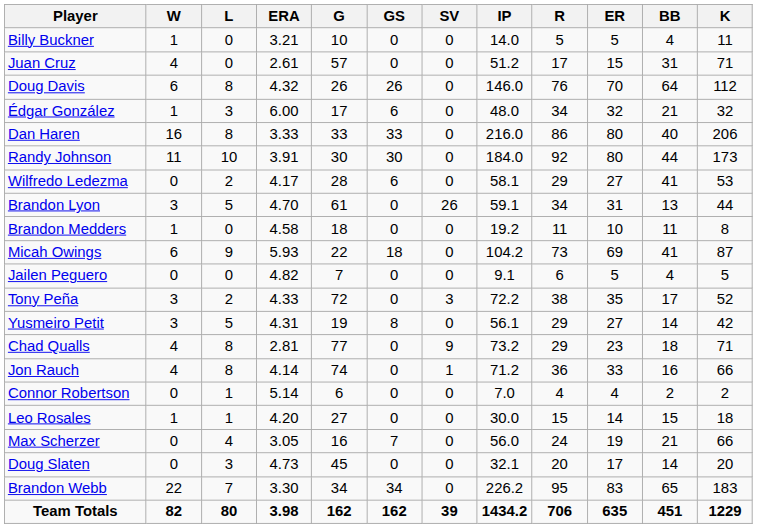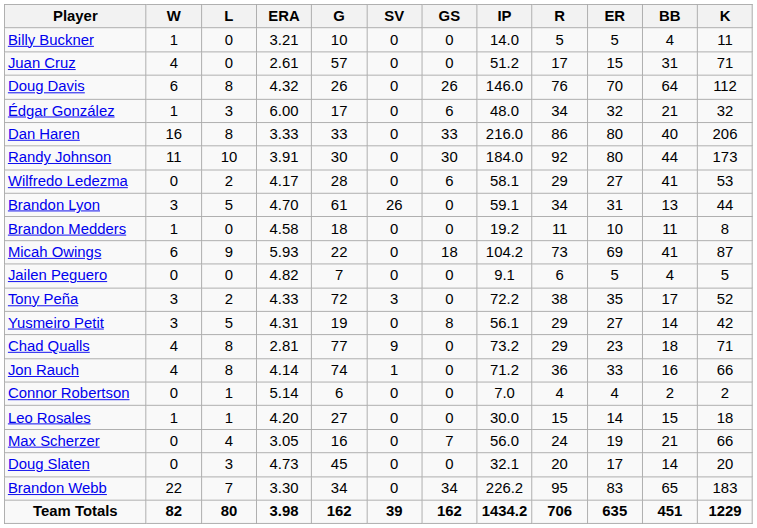 <table class="wikitable sortable">
 <tr>
 <th bgcolor="#DDDDFF" width="18%">Player</th>
 <th bgcolor="#DDDDFF" width="7%">W</th>
 <th bgcolor="#DDDDFF" width="7%">L</th>
 <th bgcolor="#DDDDFF" width="7%">ERA</th>
 <th bgcolor="#DDDDFF" width="7%">G</th>
+<th bgcolor="#DDDDFF" width="7%">SV</th>
 <th bgcolor="#DDDDFF" width="7%">GS</th>
-<th bgcolor="#DDDDFF" width="7%">SV</th>
 <th bgcolor="#DDDDFF" width="7%">IP</th>
 <th bgcolor="#DDDDFF" width="7%">R</th>
 <th bgcolor="#DDDDFF" width="7%">ER</th>
 <th bgcolor="#DDDDFF" width="7%">BB</th>
 <th bgcolor="#DDDDFF" width="7%">K</th>
 </tr>
 <tr>
 <td><a href='#'>Billy Buckner</a></td>
 <td style="text-align:center">1</td>
 <td style="text-align:center">0</td>
 <td style="text-align:center">3.21</td>
 <td style="text-align:center">10</td>
 <td style="text-align:center">0</td>
 <td style="text-align:center">0</td>
 <td style="text-align:center">14.0</td>
 <td style="text-align:center">5</td>
 <td style="text-align:center">5</td>
 <td style="text-align:center">4</td>
 <td style="text-align:center">11</td>
 </tr>
 <tr>
 <td><a href='#'>Juan Cruz</a></td>
 <td style="text-align:center">4</td>
 <td style="text-align:center">0</td>
 <td style="text-align:center">2.61</td>
 <td style="text-align:center">57</td>
 <td style="text-align:center">0</td>
 <td style="text-align:center">0</td>
 <td style="text-align:center">51.2</td>
 <td style="text-align:center">17</td>
 <td style="text-align:center">15</td>
 <td style="text-align:center">31</td>
 <td style="text-align:center">71</td>
 </tr>
 <tr>
 <td><a href='#'>Doug Davis</a></td>
 <td style="text-align:center">6</td>
 <td style="text-align:center">8</td>
 <td style="text-align:center">4.32</td>
 <td style="text-align:center">26</td>
+<td style="text-align:center">0</td>
 <td style="text-align:center">26</td>
-<td style="text-align:center">0</td>
 <td style="text-align:center">146.0</td>
 <td style="text-align:center">76</td>
 <td style="text-align:center">70</td>
 <td style="text-align:center">64</td>
 <td style="text-align:center">112</td>
 </tr>
 <tr>
 <td><a href='#'>Édgar González</a></td>
 <td style="text-align:center">1</td>
 <td style="text-align:center">3</td>
 <td style="text-align:center">6.00</td>
 <td style="text-align:center">17</td>
+<td style="text-align:center">0</td>
 <td style="text-align:center">6</td>
-<td style="text-align:center">0</td>
 <td style="text-align:center">48.0</td>
 <td style="text-align:center">34</td>
 <td style="text-align:center">32</td>
 <td style="text-align:center">21</td>
 <td style="text-align:center">32</td>
 </tr>
 <tr>
 <td><a href='#'>Dan Haren</a></td>
 <td style="text-align:center">16</td>
 <td style="text-align:center">8</td>
 <td style="text-align:center">3.33</td>
 <td style="text-align:center">33</td>
+<td style="text-align:center">0</td>
 <td style="text-align:center">33</td>
-<td style="text-align:center">0</td>
 <td style="text-align:center">216.0</td>
 <td style="text-align:center">86</td>
 <td style="text-align:center">80</td>
 <td style="text-align:center">40</td>
 <td style="text-align:center">206</td>
 </tr>
 <tr>
 <td><a href='#'>Randy Johnson</a></td>
 <td style="text-align:center">11</td>
 <td style="text-align:center">10</td>
 <td style="text-align:center">3.91</td>
 <td style="text-align:center">30</td>
+<td style="text-align:center">0</td>
 <td style="text-align:center">30</td>
-<td style="text-align:center">0</td>
 <td style="text-align:center">184.0</td>
 <td style="text-align:center">92</td>
 <td style="text-align:center">80</td>
 <td style="text-align:center">44</td>
 <td style="text-align:center">173</td>
 </tr>
 <tr>
 <td><a href='#'>Wilfredo Ledezma</a></td>
 <td style="text-align:center">0</td>
 <td style="text-align:center">2</td>
 <td style="text-align:center">4.17</td>
 <td style="text-align:center">28</td>
+<td style="text-align:center">0</td>
 <td style="text-align:center">6</td>
-<td style="text-align:center">0</td>
 <td style="text-align:center">58.1</td>
 <td style="text-align:center">29</td>
 <td style="text-align:center">27</td>
 <td style="text-align:center">41</td>
 <td style="text-align:center">53</td>
 </tr>
 <tr>
 <td><a href='#'>Brandon Lyon</a></td>
 <td style="text-align:center">3</td>
 <td style="text-align:center">5</td>
 <td style="text-align:center">4.70</td>
 <td style="text-align:center">61</td>
+<td style="text-align:center">26</td>
 <td style="text-align:center">0</td>
-<td style="text-align:center">26</td>
 <td style="text-align:center">59.1</td>
 <td style="text-align:center">34</td>
 <td style="text-align:center">31</td>
 <td style="text-align:center">13</td>
 <td style="text-align:center">44</td>
 </tr>
 <tr>
 <td><a href='#'>Brandon Medders</a></td>
 <td style="text-align:center">1</td>
 <td style="text-align:center">0</td>
 <td style="text-align:center">4.58</td>
 <td style="text-align:center">18</td>
 <td style="text-align:center">0</td>
 <td style="text-align:center">0</td>
 <td style="text-align:center">19.2</td>
 <td style="text-align:center">11</td>
 <td style="text-align:center">10</td>
 <td style="text-align:center">11</td>
 <td style="text-align:center">8</td>
 </tr>
 <tr>
 <td><a href='#'>Micah Owings</a></td>
 <td style="text-align:center">6</td>
 <td style="text-align:center">9</td>
 <td style="text-align:center">5.93</td>
 <td style="text-align:center">22</td>
+<td style="text-align:center">0</td>
 <td style="text-align:center">18</td>
-<td style="text-align:center">0</td>
 <td style="text-align:center">104.2</td>
 <td style="text-align:center">73</td>
 <td style="text-align:center">69</td>
 <td style="text-align:center">41</td>
 <td style="text-align:center">87</td>
 </tr>
 <tr>
 <td><a href='#'>Jailen Peguero</a></td>
 <td style="text-align:center">0</td>
 <td style="text-align:center">0</td>
 <td style="text-align:center">4.82</td>
 <td style="text-align:center">7</td>
 <td style="text-align:center">0</td>
 <td style="text-align:center">0</td>
 <td style="text-align:center">9.1</td>
 <td style="text-align:center">6</td>
 <td style="text-align:center">5</td>
 <td style="text-align:center">4</td>
 <td style="text-align:center">5</td>
 </tr>
 <tr>
 <td><a href='#'>Tony Peña</a></td>
 <td style="text-align:center">3</td>
 <td style="text-align:center">2</td>
 <td style="text-align:center">4.33</td>
 <td style="text-align:center">72</td>
+<td style="text-align:center">3</td>
 <td style="text-align:center">0</td>
-<td style="text-align:center">3</td>
 <td style="text-align:center">72.2</td>
 <td style="text-align:center">38</td>
 <td style="text-align:center">35</td>
 <td style="text-align:center">17</td>
 <td style="text-align:center">52</td>
 </tr>
 <tr>
 <td><a href='#'>Yusmeiro Petit</a></td>
 <td style="text-align:center">3</td>
 <td style="text-align:center">5</td>
 <td style="text-align:center">4.31</td>
 <td style="text-align:center">19</td>
+<td style="text-align:center">0</td>
 <td style="text-align:center">8</td>
-<td style="text-align:center">0</td>
 <td style="text-align:center">56.1</td>
 <td style="text-align:center">29</td>
 <td style="text-align:center">27</td>
 <td style="text-align:center">14</td>
 <td style="text-align:center">42</td>
 </tr>
 <tr>
 <td><a href='#'>Chad Qualls</a></td>
 <td style="text-align:center">4</td>
 <td style="text-align:center">8</td>
 <td style="text-align:center">2.81</td>
 <td style="text-align:center">77</td>
+<td style="text-align:center">9</td>
 <td style="text-align:center">0</td>
-<td style="text-align:center">9</td>
 <td style="text-align:center">73.2</td>
 <td style="text-align:center">29</td>
 <td style="text-align:center">23</td>
 <td style="text-align:center">18</td>
 <td style="text-align:center">71</td>
 </tr>
 <tr>
 <td><a href='#'>Jon Rauch</a></td>
 <td style="text-align:center">4</td>
 <td style="text-align:center">8</td>
 <td style="text-align:center">4.14</td>
 <td style="text-align:center">74</td>
+<td style="text-align:center">1</td>
 <td style="text-align:center">0</td>
-<td style="text-align:center">1</td>
 <td style="text-align:center">71.2</td>
 <td style="text-align:center">36</td>
 <td style="text-align:center">33</td>
 <td style="text-align:center">16</td>
 <td style="text-align:center">66</td>
 </tr>
 <tr>
 <td><a href='#'>Connor Robertson</a></td>
 <td style="text-align:center">0</td>
 <td style="text-align:center">1</td>
 <td style="text-align:center">5.14</td>
 <td style="text-align:center">6</td>
 <td style="text-align:center">0</td>
 <td style="text-align:center">0</td>
 <td style="text-align:center">7.0</td>
 <td style="text-align:center">4</td>
 <td style="text-align:center">4</td>
 <td style="text-align:center">2</td>
 <td style="text-align:center">2</td>
 </tr>
 <tr>
 <td><a href='#'>Leo Rosales</a></td>
 <td style="text-align:center">1</td>
 <td style="text-align:center">1</td>
 <td style="text-align:center">4.20</td>
 <td style="text-align:center">27</td>
 <td style="text-align:center">0</td>
 <td style="text-align:center">0</td>
 <td style="text-align:center">30.0</td>
 <td style="text-align:center">15</td>
 <td style="text-align:center">14</td>
 <td style="text-align:center">15</td>
 <td style="text-align:center">18</td>
 </tr>
 <tr>
 <td><a href='#'>Max Scherzer</a></td>
 <td style="text-align:center">0</td>
 <td style="text-align:center">4</td>
 <td style="text-align:center">3.05</td>
 <td style="text-align:center">16</td>
+<td style="text-align:center">0</td>
 <td style="text-align:center">7</td>
-<td style="text-align:center">0</td>
 <td style="text-align:center">56.0</td>
 <td style="text-align:center">24</td>
 <td style="text-align:center">19</td>
 <td style="text-align:center">21</td>
 <td style="text-align:center">66</td>
 </tr>
 <tr>
 <td><a href='#'>Doug Slaten</a></td>
 <td style="text-align:center">0</td>
 <td style="text-align:center">3</td>
 <td style="text-align:center">4.73</td>
 <td style="text-align:center">45</td>
 <td style="text-align:center">0</td>
 <td style="text-align:center">0</td>
 <td style="text-align:center">32.1</td>
 <td style="text-align:center">20</td>
 <td style="text-align:center">17</td>
 <td style="text-align:center">14</td>
 <td style="text-align:center">20</td>
 </tr>
 <tr>
 <td><a href='#'>Brandon Webb</a></td>
 <td style="text-align:center">22</td>
 <td style="text-align:center">7</td>
 <td style="text-align:center">3.30</td>
 <td style="text-align:center">34</td>
+<td style="text-align:center">0</td>
 <td style="text-align:center">34</td>
-<td style="text-align:center">0</td>
 <td style="text-align:center">226.2</td>
 <td style="text-align:center">95</td>
 <td style="text-align:center">83</td>
 <td style="text-align:center">65</td>
 <td style="text-align:center">183</td>
 </tr>
 <tr class="sortbottom">
 <td style="text-align:center"><strong>Team Totals</strong></td>
 <td style="text-align:center"><strong>82</strong></td>
 <td style="text-align:center"><strong>80</strong></td>
 <td style="text-align:center"><strong>3.98</strong></td>
 <td style="text-align:center"><strong>162</strong></td>
+<td style="text-align:center"><strong>39</strong></td>
 <td style="text-align:center"><strong>162</strong></td>
-<td style="text-align:center"><strong>39</strong></td>
 <td style="text-align:center"><strong>1434.2</strong></td>
 <td style="text-align:center"><strong>706</strong></td>
 <td style="text-align:center"><strong>635</strong></td>
 <td style="text-align:center"><strong>451</strong></td>
 <td style="text-align:center"><strong>1229</strong></td>
 </tr>
 </table>
